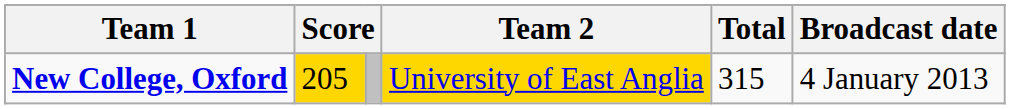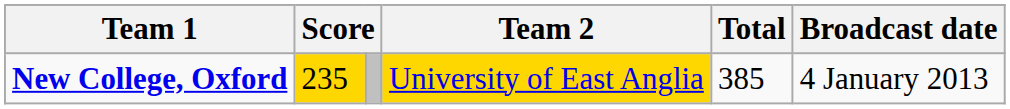 <table class="wikitable">
 <tr>
 <th>Team 1</th>
 <th colspan=2>Score</th>
 <th>Team 2</th>
 <th>Total</th>
 <th>Broadcast date</th>
 </tr>
 <tr>
 <td><strong><a href='#'>New College, Oxford</a></strong></td>
-<td style="background:gold">205</td>
+<td style="background:gold">235</td>
 <td style="background:silver"></td>
 <td style="background: gold;"><a href='#'>University of East Anglia</a></td>
-<td>315</td>
+<td>385</td>
 <td>4 January 2013</td>
 </tr>
 </table>
